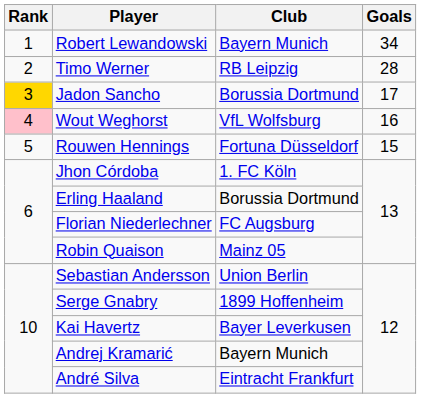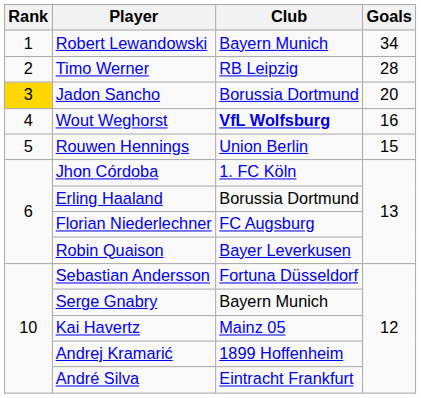 <table class="wikitable" style="text-align:center">
 <tr>
 <th>Rank</th>
 <th>Player</th>
 <th>Club</th>
 <th>Goals</th>
 </tr>
 <tr>
 <td>1</td>
 <td align="left"> <a href='#'>Robert Lewandowski</a></td>
 <td align="left"><a href='#'>Bayern Munich</a></td>
 <td>34</td>
 </tr>
 <tr>
 <td>2</td>
 <td align="left"> <a href='#'>Timo Werner</a></td>
 <td align="left"><a href='#'>RB Leipzig</a></td>
 <td>28</td>
 </tr>
 <tr>
 <td style="background: gold;">3</td>
 <td align="left"> <a href='#'>Jadon Sancho</a></td>
 <td align="left"><a href='#'>Borussia Dortmund</a></td>
-<td>17</td>
+<td>20</td>
 </tr>
 <tr>
-<td style="background: pink;">4</td>
+<td>4</td>
 <td align="left"> <a href='#'>Wout Weghorst</a></td>
-<td align="left"><a href='#'>VfL Wolfsburg</a></td>
+<td align="left"><strong><a href='#'>VfL Wolfsburg</a></strong></td>
 <td>16</td>
 </tr>
 <tr>
 <td>5</td>
 <td align="left"> <a href='#'>Rouwen Hennings</a></td>
-<td align="left"><a href='#'>Fortuna Düsseldorf</a></td>
+<td align="left"><a href='#'>Union Berlin</a></td>
 <td>15</td>
 </tr>
 <tr>
 <td rowspan="4">6</td>
 <td align="left"> <a href='#'>Jhon Córdoba</a></td>
 <td align="left"><a href='#'>1. FC Köln</a></td>
 <td rowspan="4">13</td>
 </tr>
 <tr>
 <td align="left"> <a href='#'>Erling Haaland</a></td>
 <td align="left">Borussia Dortmund</td>
 </tr>
 <tr>
 <td align="left"> <a href='#'>Florian Niederlechner</a></td>
 <td align="left"><a href='#'>FC Augsburg</a></td>
 </tr>
 <tr>
 <td align="left"> <a href='#'>Robin Quaison</a></td>
-<td align="left"><a href='#'>Mainz 05</a></td>
+<td align="left"><a href='#'>Bayer Leverkusen</a></td>
 </tr>
 <tr>
 <td rowspan="5">10</td>
 <td align="left"> <a href='#'>Sebastian Andersson</a></td>
-<td align="left"><a href='#'>Union Berlin</a></td>
+<td align="left"><a href='#'>Fortuna Düsseldorf</a></td>
 <td rowspan="5">12</td>
 </tr>
 <tr>
 <td align="left"> <a href='#'>Serge Gnabry</a></td>
-<td align="left"><a href='#'>1899 Hoffenheim</a></td>
+<td align="left">Bayern Munich</td>
 </tr>
 <tr>
 <td align="left"> <a href='#'>Kai Havertz</a></td>
-<td align="left"><a href='#'>Bayer Leverkusen</a></td>
+<td align="left"><a href='#'>Mainz 05</a></td>
 </tr>
 <tr>
 <td align="left"> <a href='#'>Andrej Kramarić</a></td>
-<td align="left">Bayern Munich</td>
+<td align="left"><a href='#'>1899 Hoffenheim</a></td>
 </tr>
 <tr>
 <td align="left"> <a href='#'>André Silva</a></td>
 <td align="left"><a href='#'>Eintracht Frankfurt</a></td>
 </tr>
 </table>
